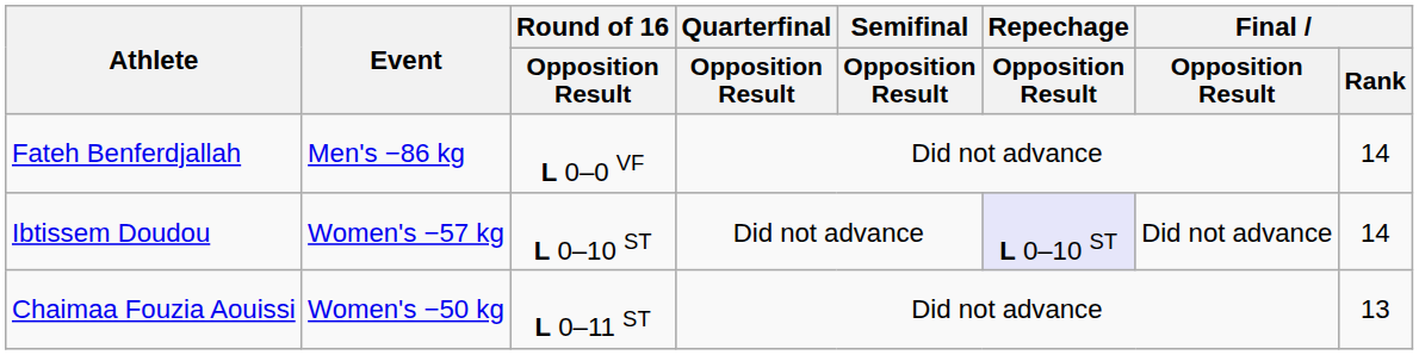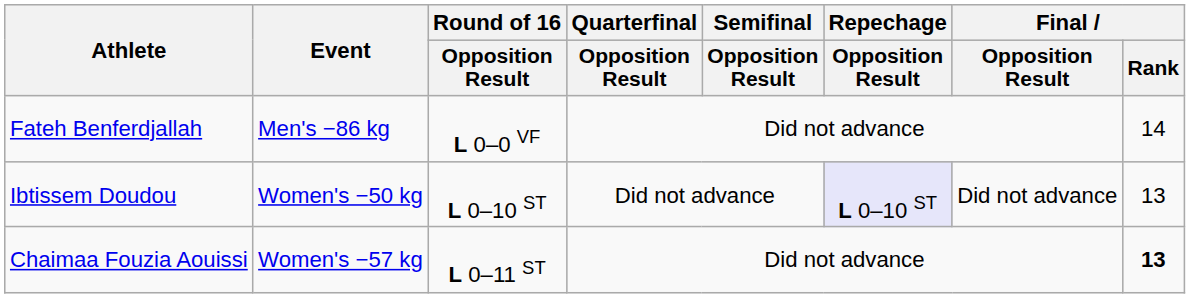 <table class="wikitable" style="font-size:90%">
 <tr>
 <th rowspan=2>Athlete</th>
 <th rowspan=2>Event</th>
 <th>Round of 16</th>
 <th>Quarterfinal</th>
 <th>Semifinal</th>
 <th>Repechage</th>
 <th colspan=2>Final / </th>
 </tr>
 <tr style="font-size: 95%">
 <th>Opposition<br>Result</th>
 <th>Opposition<br>Result</th>
 <th>Opposition<br>Result</th>
 <th>Opposition<br>Result</th>
 <th>Opposition<br>Result</th>
 <th>Rank</th>
 </tr>
 <tr align=center>
 <td align=left><a href='#'>Fateh Benferdjallah</a></td>
 <td align=left><a href='#'>Men's −86 kg</a></td>
 <td><br> <strong>L</strong> 0–0 <sup>VF</sup></td>
 <td colspan=4>Did not advance</td>
 <td>14</td>
 </tr>
 <tr align=center>
 <td align=left><a href='#'>Ibtissem Doudou</a></td>
-<td align=left><a href='#'>Women's −57 kg</a></td>
+<td align=left><a href='#'>Women's −50 kg</a></td>
 <td><br><strong>L</strong> 0–10 <sup>ST</sup></td>
 <td colspan=2>Did not advance</td>
 <td style="background: lavender;"><br> <strong>L</strong> 0–10 <sup>ST</sup></td>
 <td>Did not advance</td>
-<td>14</td>
+<td>13</td>
 </tr>
 <tr align=center>
 <td align=left><a href='#'>Chaimaa Fouzia Aouissi</a></td>
-<td align=left><a href='#'>Women's −50 kg</a></td>
+<td align=left><a href='#'>Women's −57 kg</a></td>
 <td> <br> <strong>L</strong> 0–11 <sup>ST</sup></td>
 <td colspan=4>Did not advance</td>
-<td>13</td>
+<td><strong>13</strong></td>
 </tr>
 </table>
